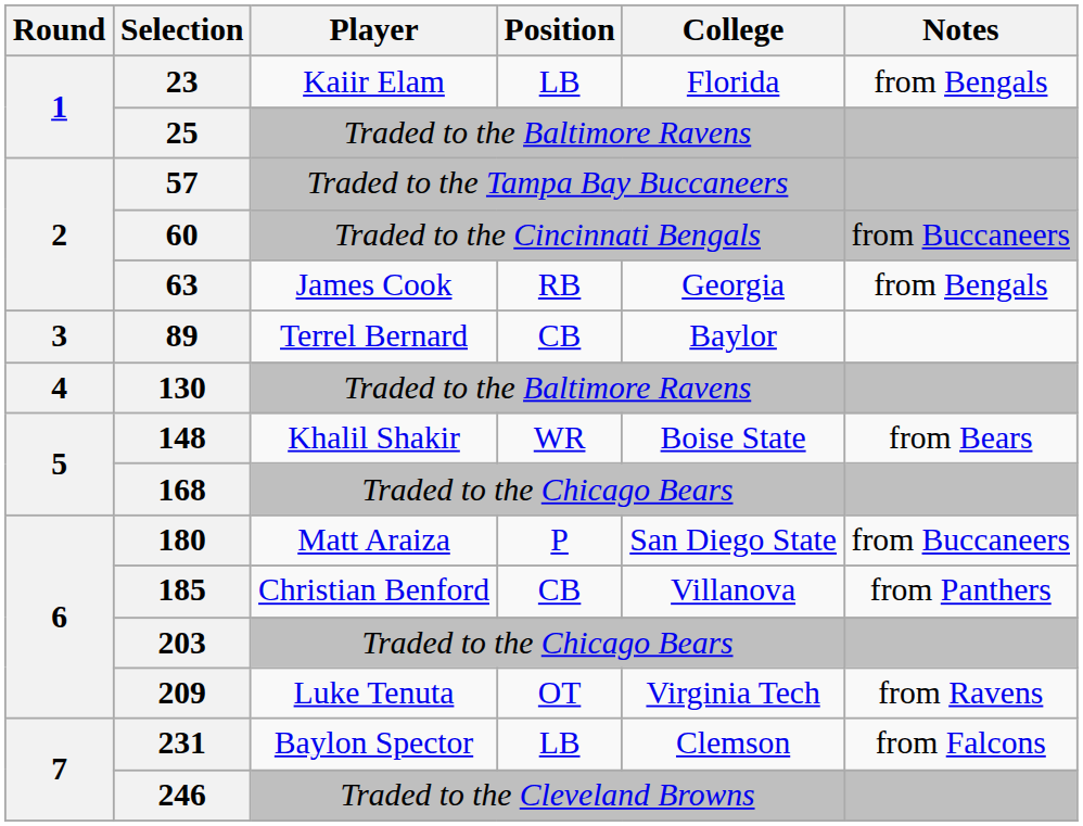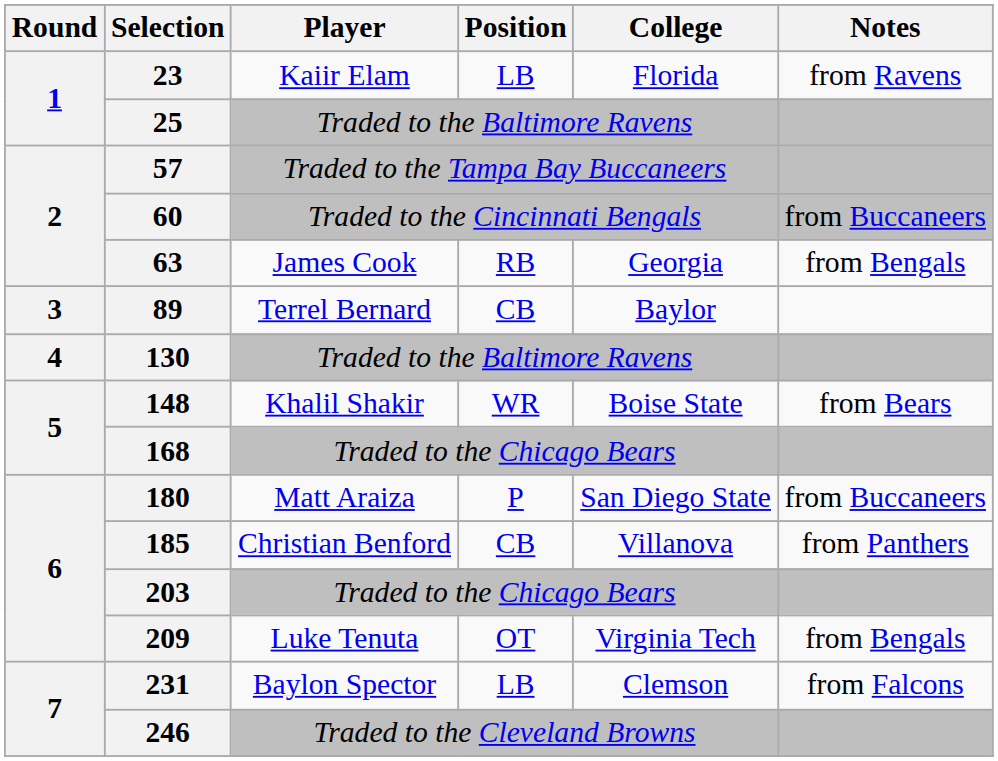 <table class="wikitable" style="text-align:center">
 <tr>
 <th>Round</th>
 <th>Selection</th>
 <th>Player</th>
 <th>Position</th>
 <th>College</th>
 <th>Notes</th>
 </tr>
 <tr>
 <th rowspan=2><a href='#'>1</a></th>
 <th>23</th>
 <td><a href='#'>Kaiir Elam</a></td>
 <td><a href='#'>LB</a></td>
 <td><a href='#'>Florida</a></td>
-<td>from <a href='#'>Bengals</a></td>
+<td>from <a href='#'>Ravens</a></td>
 </tr>
 <tr>
 <th>25</th>
 <td colspan="3" style="background:#BFBFBF"><em>Traded to the <a href='#'>Baltimore Ravens</a></em></td>
 <td style="background:#BFBFBF"></td>
 </tr>
 <tr>
 <th rowspan=3>2</th>
 <th>57</th>
 <td colspan="3" style="background:#BFBFBF"><em>Traded to the <a href='#'>Tampa Bay Buccaneers</a></em></td>
 <td style="background:#BFBFBF"></td>
 </tr>
 <tr>
 <th>60</th>
 <td colspan="3" style="background:#BFBFBF"><em>Traded to the <a href='#'>Cincinnati Bengals</a></em></td>
 <td style="background:#BFBFBF">from <a href='#'>Buccaneers</a></td>
 </tr>
 <tr>
 <th>63</th>
 <td><a href='#'>James Cook</a></td>
 <td><a href='#'>RB</a></td>
 <td><a href='#'>Georgia</a></td>
 <td>from <a href='#'>Bengals</a></td>
 </tr>
 <tr>
 <th>3</th>
 <th>89</th>
 <td><a href='#'>Terrel Bernard</a></td>
 <td><a href='#'>CB</a></td>
 <td><a href='#'>Baylor</a></td>
 <td></td>
 </tr>
 <tr>
 <th>4</th>
 <th>130</th>
 <td colspan="3" style="background:#BFBFBF"><em>Traded to the <a href='#'>Baltimore Ravens</a></em></td>
 <td style="background:#BFBFBF"></td>
 </tr>
 <tr>
 <th rowspan=2>5</th>
 <th>148</th>
 <td><a href='#'>Khalil Shakir</a></td>
 <td><a href='#'>WR</a></td>
 <td><a href='#'>Boise State</a></td>
 <td>from <a href='#'>Bears</a></td>
 </tr>
 <tr>
 <th>168</th>
 <td colspan="3" style="background:#BFBFBF"><em>Traded to the <a href='#'>Chicago Bears</a></em></td>
 <td style="background:#BFBFBF"></td>
 </tr>
 <tr>
 <th rowspan=4>6</th>
 <th>180</th>
 <td><a href='#'>Matt Araiza</a></td>
 <td><a href='#'>P</a></td>
 <td><a href='#'>San Diego State</a></td>
 <td>from <a href='#'>Buccaneers</a></td>
 </tr>
 <tr>
 <th>185</th>
 <td><a href='#'>Christian Benford</a></td>
 <td><a href='#'>CB</a></td>
 <td><a href='#'>Villanova</a></td>
 <td>from <a href='#'>Panthers</a></td>
 </tr>
 <tr>
 <th>203</th>
 <td colspan="3" style="background:#BFBFBF"><em>Traded to the <a href='#'>Chicago Bears</a></em></td>
 <td style="background:#BFBFBF"></td>
 </tr>
 <tr>
 <th>209</th>
 <td><a href='#'>Luke Tenuta</a></td>
 <td><a href='#'>OT</a></td>
 <td><a href='#'>Virginia Tech</a></td>
-<td>from <a href='#'>Ravens</a></td>
+<td>from <a href='#'>Bengals</a></td>
 </tr>
 <tr>
 <th rowspan=2>7</th>
 <th>231</th>
 <td><a href='#'>Baylon Spector</a></td>
 <td><a href='#'>LB</a></td>
 <td><a href='#'>Clemson</a></td>
 <td>from <a href='#'>Falcons</a></td>
 </tr>
 <tr>
 <th>246</th>
 <td colspan="3" style="background:#BFBFBF"><em>Traded to the <a href='#'>Cleveland Browns</a></em></td>
 <td style="background:#BFBFBF"></td>
 </tr>
 </table>
